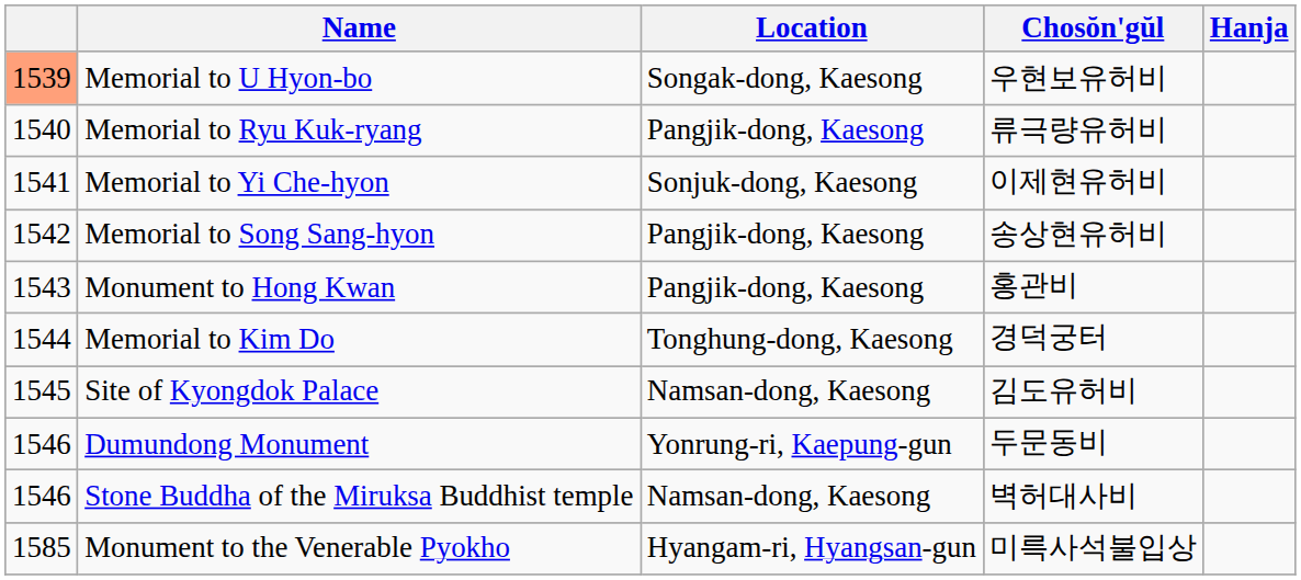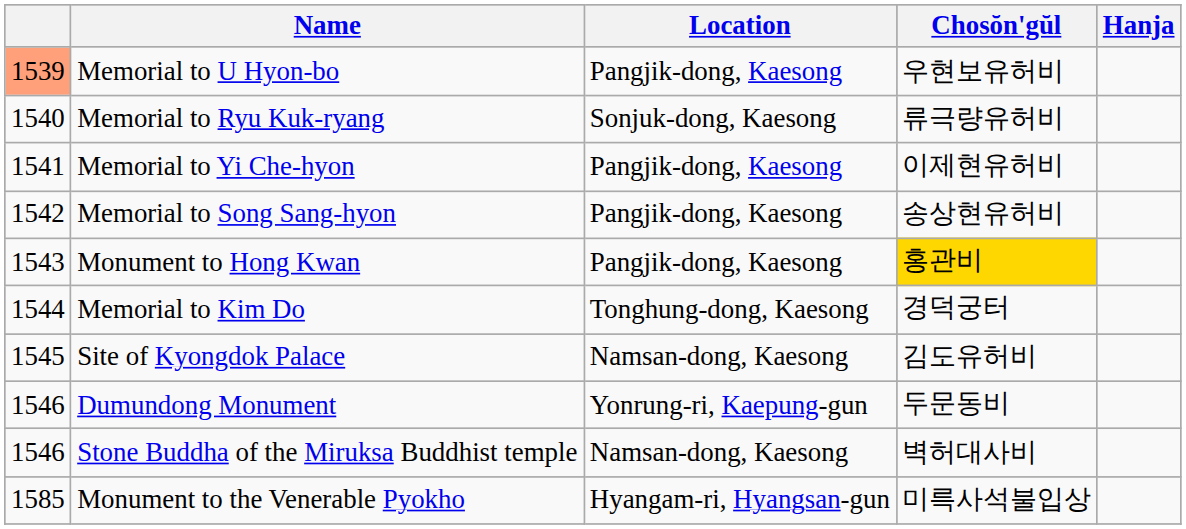 <table class="wikitable">
 <tr>
 <th></th>
 <th><a href='#'>Name</a></th>
 <th><a href='#'>Location</a></th>
 <th><a href='#'>Chosŏn'gŭl</a></th>
 <th><a href='#'>Hanja</a></th>
 </tr>
 <tr>
 <td style="background: lightsalmon;">1539</td>
 <td>Memorial to <a href='#'>U Hyon-bo</a></td>
-<td>Songak-dong, Kaesong</td>
+<td>Pangjik-dong, <a href='#'>Kaesong</a></td>
 <td>우현보유허비</td>
 <td></td>
 </tr>
 <tr>
 <td>1540</td>
 <td>Memorial to <a href='#'>Ryu Kuk-ryang</a></td>
-<td>Pangjik-dong, <a href='#'>Kaesong</a></td>
+<td>Sonjuk-dong, Kaesong</td>
 <td>류극량유허비</td>
 <td></td>
 </tr>
 <tr>
 <td>1541</td>
 <td>Memorial to <a href='#'>Yi Che-hyon</a></td>
-<td>Sonjuk-dong, Kaesong</td>
+<td>Pangjik-dong, <a href='#'>Kaesong</a></td>
 <td>이제현유허비</td>
 <td></td>
 </tr>
 <tr>
 <td>1542</td>
 <td>Memorial to <a href='#'>Song Sang-hyon</a></td>
 <td>Pangjik-dong, Kaesong</td>
 <td>송상현유허비</td>
 <td></td>
 </tr>
 <tr>
 <td>1543</td>
 <td>Monument to <a href='#'>Hong Kwan</a></td>
 <td>Pangjik-dong, Kaesong</td>
-<td>홍관비</td>
+<td style="background: gold;">홍관비</td>
 <td></td>
 </tr>
 <tr>
 <td>1544</td>
 <td>Memorial to <a href='#'>Kim Do</a></td>
 <td>Tonghung-dong, Kaesong</td>
 <td>경덕궁터</td>
 <td></td>
 </tr>
 <tr>
 <td>1545</td>
 <td>Site of <a href='#'>Kyongdok Palace</a></td>
 <td>Namsan-dong, Kaesong</td>
 <td>김도유허비</td>
 <td></td>
 </tr>
 <tr>
 <td>1546</td>
 <td><a href='#'>Dumundong Monument</a></td>
 <td>Yonrung-ri, <a href='#'>Kaepung</a>-gun</td>
 <td>두문동비</td>
 <td></td>
 </tr>
 <tr>
 <td>1546</td>
 <td><a href='#'>Stone Buddha</a> of the <a href='#'>Miruksa</a> Buddhist temple</td>
 <td>Namsan-dong, Kaesong</td>
 <td>벽허대사비</td>
 <td></td>
 </tr>
 <tr>
 <td>1585</td>
 <td>Monument to the Venerable <a href='#'>Pyokho</a></td>
 <td>Hyangam-ri, <a href='#'>Hyangsan</a>-gun</td>
 <td>미륵사석불입상</td>
 <td></td>
 </tr>
 </table>
